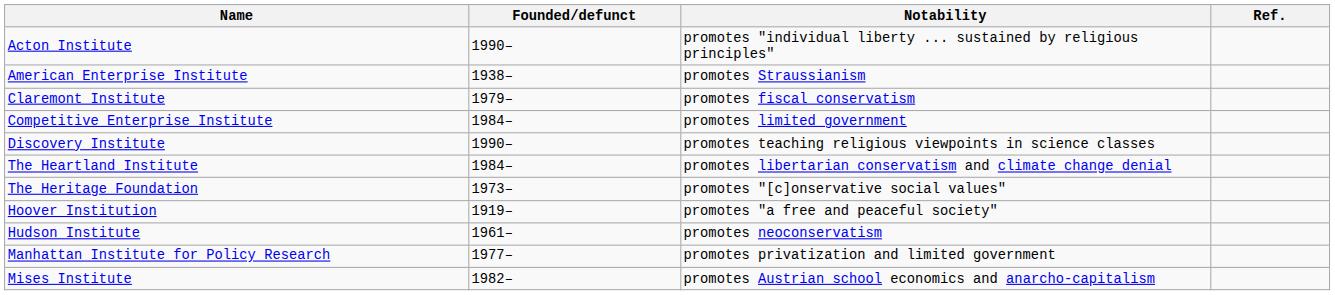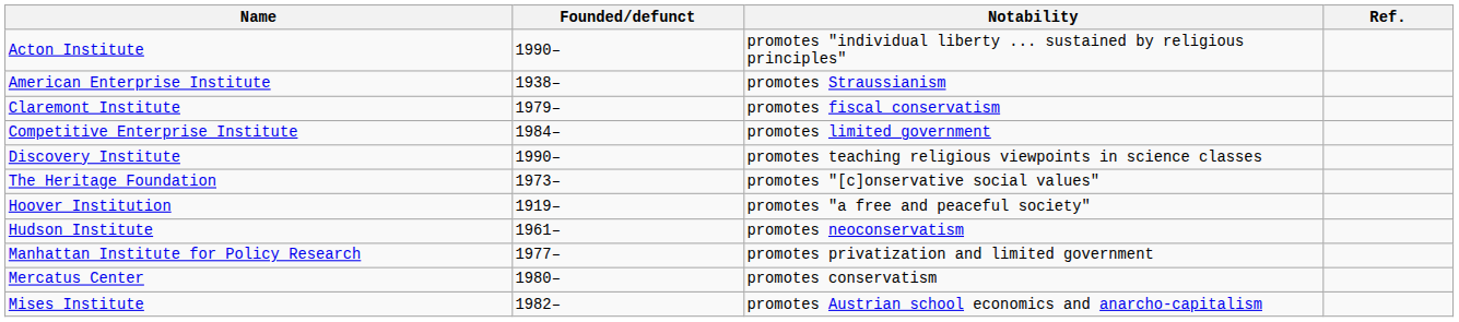 <table class="wikitable sortable">
 <tr>
 <th width="35%">Name</th>
 <th width="16%">Founded/defunct</th>
 <th width="40%">Notability</th>
 <th class="unsortable" width="17%">Ref.</th>
 </tr>
 <tr>
 <td><a href='#'>Acton Institute</a></td>
 <td>1990–</td>
 <td>promotes "individual liberty ... sustained by religious principles"</td>
 <td></td>
 </tr>
 <tr>
 <td><a href='#'>American Enterprise Institute</a></td>
 <td>1938–</td>
 <td>promotes <a href='#'>Straussianism</a></td>
 <td></td>
 </tr>
 <tr>
 <td><a href='#'>Claremont Institute</a></td>
 <td>1979–</td>
 <td>promotes <a href='#'>fiscal conservatism</a></td>
 <td></td>
 </tr>
 <tr>
 <td><a href='#'>Competitive Enterprise Institute</a></td>
 <td>1984–</td>
 <td>promotes <a href='#'>limited government</a></td>
 <td></td>
 </tr>
 <tr>
 <td><a href='#'>Discovery Institute</a></td>
 <td>1990–</td>
 <td>promotes teaching religious viewpoints in science classes</td>
 <td></td>
 </tr>
 <tr>
-<td><a href='#'>The Heartland Institute</a></td>
-<td>1984–</td>
-<td>promotes <a href='#'>libertarian conservatism</a> and <a href='#'>climate change denial</a></td>
-<td></td>
-</tr>
-<tr>
 <td><a href='#'>The Heritage Foundation</a></td>
 <td>1973–</td>
 <td>promotes "[c]onservative social values"</td>
 <td></td>
 </tr>
 <tr>
 <td><a href='#'>Hoover Institution</a></td>
 <td>1919–</td>
 <td>promotes "a free and peaceful society"</td>
 <td></td>
 </tr>
 <tr>
 <td><a href='#'>Hudson Institute</a></td>
 <td>1961–</td>
 <td>promotes <a href='#'>neoconservatism</a></td>
 <td></td>
 </tr>
 <tr>
 <td><a href='#'>Manhattan Institute for Policy Research</a></td>
 <td>1977–</td>
 <td>promotes privatization and limited government</td>
 <td></td>
 </tr>
 <tr>
+<td><a href='#'>Mercatus Center</a></td>
+<td>1980–</td>
+<td>promotes conservatism</td>
+<td></td>
+</tr>
+<tr>
 <td><a href='#'>Mises Institute</a></td>
 <td>1982–</td>
 <td>promotes <a href='#'>Austrian school</a> economics and <a href='#'>anarcho-capitalism</a></td>
 <td></td>
 </tr>
 </table>
